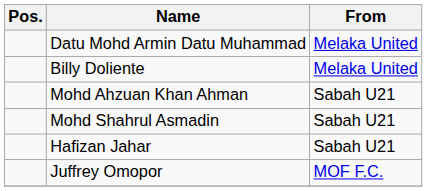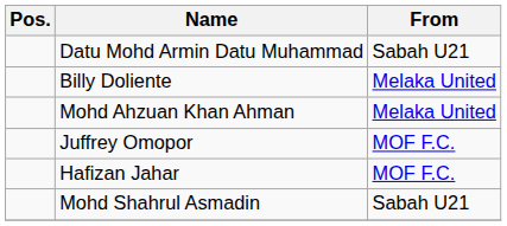 <table class="wikitable sortable">
 <tr>
 <th style="background:;">Pos.</th>
 <th style="background:;">Name</th>
 <th style="background:;">From</th>
 </tr>
 <tr>
 <td></td>
 <td> Datu Mohd Armin Datu Muhammad</td>
-<td> <a href='#'>Melaka United</a></td>
+<td> Sabah U21</td>
 </tr>
 <tr>
 <td></td>
 <td> Billy Doliente</td>
 <td> <a href='#'>Melaka United</a></td>
 </tr>
 <tr>
 <td></td>
 <td> Mohd Ahzuan Khan Ahman</td>
-<td> Sabah U21</td>
+<td> <a href='#'>Melaka United</a></td>
+</tr>
+<tr>
+<td></td>
+<td> Juffrey Omopor</td>
+<td> <a href='#'>MOF F.C.</a></td>
+</tr>
+<tr>
+<td></td>
+<td> Hafizan Jahar</td>
+<td> <a href='#'>MOF F.C.</a></td>
 </tr>
 <tr>
 <td></td>
 <td> Mohd Shahrul Asmadin</td>
 <td> Sabah U21</td>
 </tr>
 <tr>
-<td></td>
-<td> Hafizan Jahar</td>
-<td> Sabah U21</td>
-</tr>
-<tr>
-<td></td>
-<td> Juffrey Omopor</td>
-<td> <a href='#'>MOF F.C.</a></td>
-</tr>
-<tr>
 </tr>
 </table>
